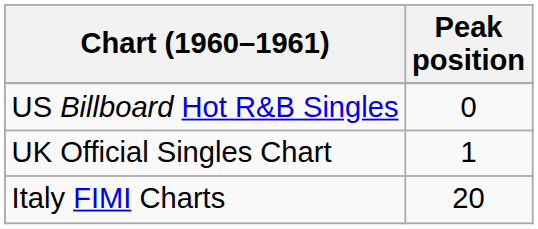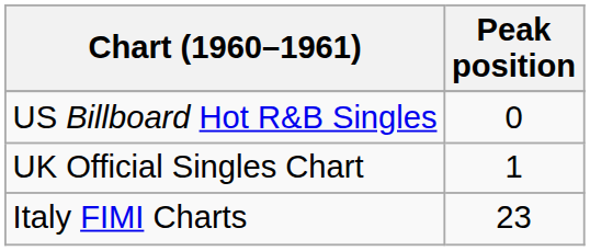 <table class="wikitable sortable">
 <tr>
 <th>Chart (1960–1961)</th>
 <th>Peak<br>position</th>
 </tr>
 <tr>
 </tr>
 <tr>
 <td>US <em>Billboard</em> <a href='#'>Hot R&B Singles</a></td>
 <td style="text-align:center;">0</td>
 </tr>
 <tr>
 <td>UK Official Singles Chart</td>
 <td style="text-align:center;">1</td>
 </tr>
 <tr>
 <td>Italy <a href='#'>FIMI</a> Charts</td>
-<td style="text-align:center;">20</td>
+<td style="text-align:center;">23</td>
 </tr>
 </table>
